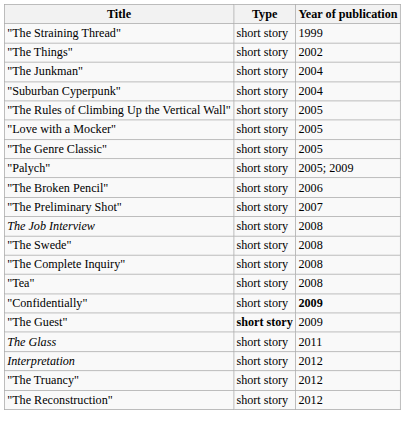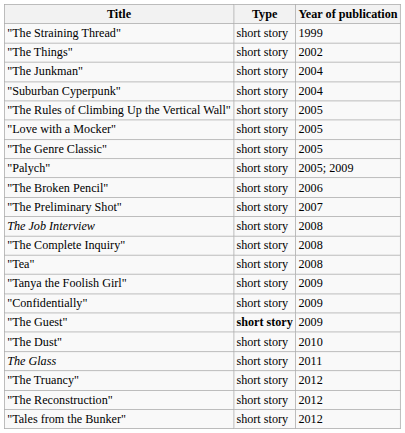 <table class="wikitable">
 <tr>
 <th>Title</th>
 <th>Type</th>
 <th>Year of publication</th>
 </tr>
 <tr>
 <td>"The Straining Thread"</td>
 <td>short story</td>
 <td>1999</td>
 </tr>
 <tr>
 <td>"The Things"</td>
 <td>short story</td>
 <td>2002</td>
 </tr>
 <tr>
 <td>"The Junkman"</td>
 <td>short story</td>
 <td>2004</td>
 </tr>
 <tr>
 <td>"Suburban Cyperpunk"</td>
 <td>short story</td>
 <td>2004</td>
 </tr>
 <tr>
 <td>"The Rules of Climbing Up the Vertical Wall"</td>
 <td>short story</td>
 <td>2005</td>
 </tr>
 <tr>
 <td>"Love with a Mocker"</td>
 <td>short story</td>
 <td>2005</td>
 </tr>
 <tr>
 <td>"The Genre Classic"</td>
 <td>short story</td>
 <td>2005</td>
 </tr>
 <tr>
 <td>"Palych"</td>
 <td>short story</td>
 <td>2005; 2009</td>
 </tr>
 <tr>
 <td>"The Broken Pencil"</td>
 <td>short story</td>
 <td>2006</td>
 </tr>
 <tr>
 <td>"The Preliminary Shot"</td>
 <td>short story</td>
 <td>2007</td>
 </tr>
 <tr>
 <td><em>The Job Interview</em></td>
 <td>short story</td>
 <td>2008</td>
 </tr>
 <tr>
-<td>"The Swede"</td>
-<td>short story</td>
-<td>2008</td>
-</tr>
-<tr>
 <td>"The Complete Inquiry"</td>
 <td>short story</td>
 <td>2008</td>
 </tr>
 <tr>
 <td>"Tea"</td>
 <td>short story</td>
 <td>2008</td>
 </tr>
 <tr>
+<td>"Tanya the Foolish Girl"</td>
+<td>short story</td>
+<td>2009</td>
+</tr>
+<tr>
 <td>"Confidentially"</td>
 <td>short story</td>
-<td><strong>2009</strong></td>
+<td>2009</td>
 </tr>
 <tr>
 <td>"The Guest"</td>
 <td><strong>short story</strong></td>
 <td>2009</td>
 </tr>
 <tr>
+<td>"The Dust"</td>
+<td>short story</td>
+<td>2010</td>
+</tr>
+<tr>
 <td><em>The Glass</em></td>
 <td>short story</td>
 <td>2011</td>
-</tr>
-<tr>
-<td><em>Interpretation</em></td>
-<td>short story</td>
-<td>2012</td>
 </tr>
 <tr>
 <td>"The Truancy"</td>
 <td>short story</td>
 <td>2012</td>
 </tr>
 <tr>
 <td>"The Reconstruction"</td>
 <td>short story</td>
 <td>2012</td>
 </tr>
+<tr>
+<td>"Tales from the Bunker"</td>
+<td>short story</td>
+<td>2012</td>
+</tr>
 </table>
